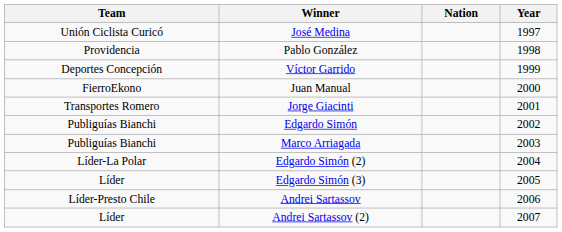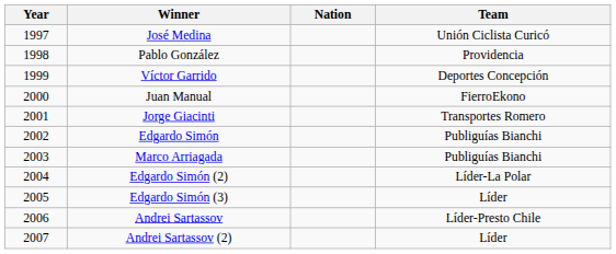 <table class="wikitable sortable"  style="width:60%;">
 <tr align=center>
-<th>Team</th>
+<th>Year</th>
 <th>Winner</th>
 <th>Nation</th>
-<th>Year</th>
+<th>Team</th>
 </tr>
 <tr align=center>
-<td>Unión Ciclista Curicó</td>
+<td>1997</td>
 <td><a href='#'>José Medina</a></td>
 <td></td>
-<td>1997</td>
+<td>Unión Ciclista Curicó</td>
 </tr>
 <tr align=center>
-<td>Providencia</td>
+<td>1998</td>
 <td>Pablo González</td>
 <td></td>
-<td>1998</td>
+<td>Providencia</td>
 </tr>
 <tr align=center>
-<td>Deportes Concepción</td>
+<td>1999</td>
 <td><a href='#'>Víctor Garrido</a></td>
 <td></td>
-<td>1999</td>
+<td>Deportes Concepción</td>
 </tr>
 <tr align=center>
-<td>FierroEkono</td>
+<td>2000</td>
 <td>Juan Manual</td>
 <td></td>
-<td>2000</td>
+<td>FierroEkono</td>
 </tr>
 <tr align=center>
-<td>Transportes Romero</td>
+<td>2001</td>
 <td><a href='#'>Jorge Giacinti</a></td>
 <td></td>
-<td>2001</td>
+<td>Transportes Romero</td>
 </tr>
 <tr align=center>
-<td>Publiguías Bianchi</td>
+<td>2002</td>
 <td><a href='#'>Edgardo Simón</a></td>
 <td></td>
-<td>2002</td>
+<td>Publiguías Bianchi</td>
 </tr>
 <tr align=center>
-<td>Publiguías Bianchi</td>
+<td>2003</td>
 <td><a href='#'>Marco Arriagada</a></td>
 <td></td>
-<td>2003</td>
+<td>Publiguías Bianchi</td>
 </tr>
 <tr align=center>
-<td>Líder-La Polar</td>
+<td>2004</td>
 <td><a href='#'>Edgardo Simón</a> (2)</td>
 <td></td>
-<td>2004</td>
+<td>Líder-La Polar</td>
 </tr>
 <tr align=center>
-<td>Líder</td>
+<td>2005</td>
 <td><a href='#'>Edgardo Simón</a> (3)</td>
 <td></td>
-<td>2005</td>
+<td>Líder</td>
 </tr>
 <tr align=center>
-<td>Líder-Presto Chile</td>
+<td>2006</td>
 <td><a href='#'>Andrei Sartassov</a></td>
 <td></td>
-<td>2006</td>
+<td>Líder-Presto Chile</td>
 </tr>
 <tr align=center>
-<td>Líder</td>
+<td>2007</td>
 <td><a href='#'>Andrei Sartassov</a> (2)</td>
 <td></td>
-<td>2007</td>
+<td>Líder</td>
 </tr>
 </table>
